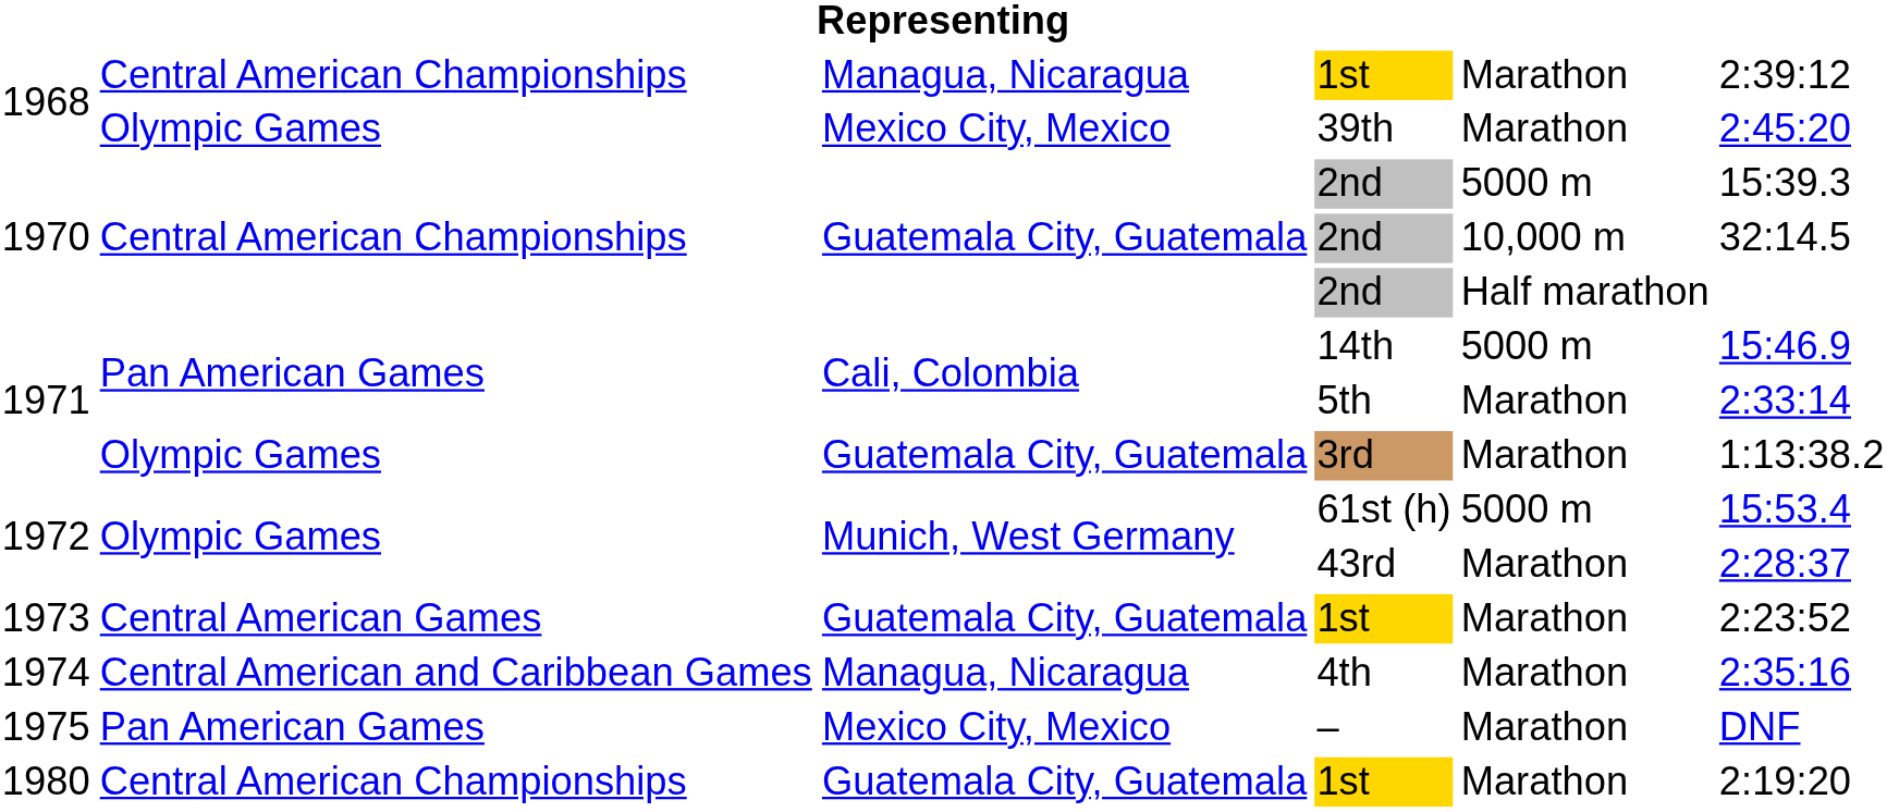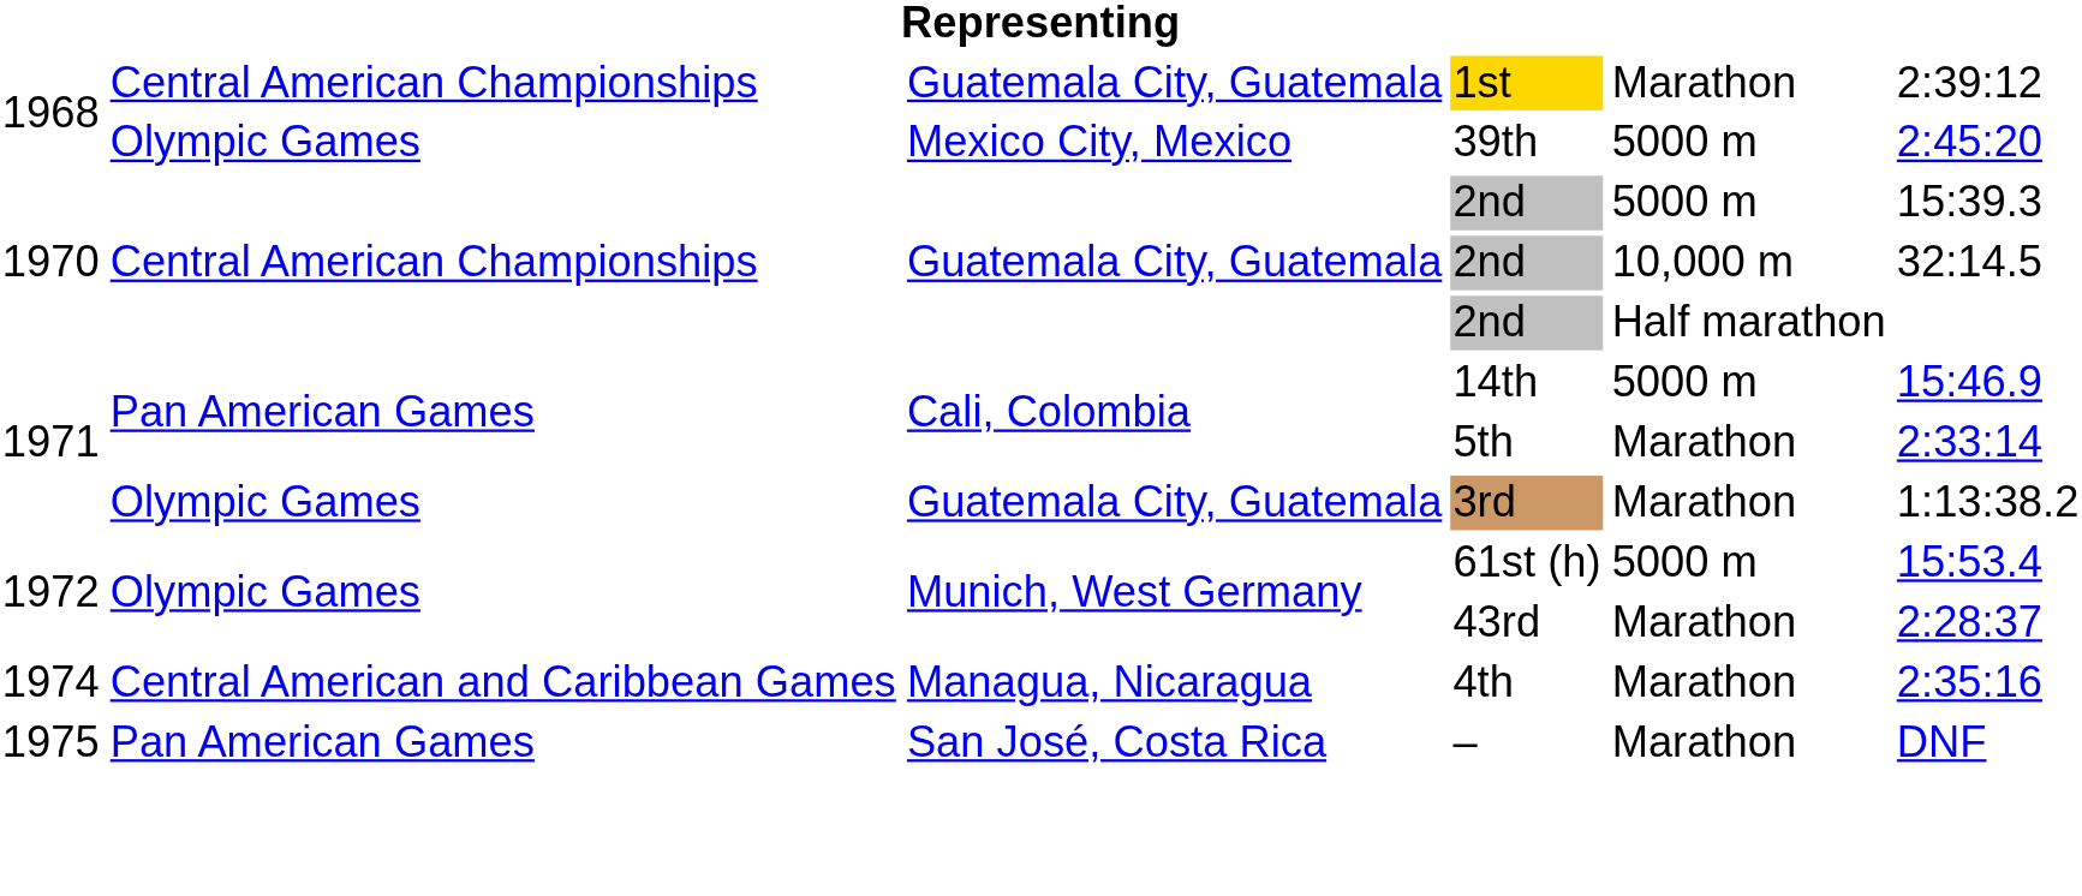 <table>
 <tr>
 <th colspan="6">Representing </th>
 </tr>
 <tr>
 <td rowspan=2>1968</td>
 <td><a href='#'>Central American Championships</a></td>
-<td><a href='#'>Managua, Nicaragua</a></td>
+<td><a href='#'>Guatemala City, Guatemala</a></td>
 <td bgcolor=gold>1st</td>
 <td>Marathon</td>
 <td>2:39:12</td>
 </tr>
 <tr>
 <td><a href='#'>Olympic Games</a></td>
 <td><a href='#'>Mexico City, Mexico</a></td>
 <td>39th</td>
-<td>Marathon</td>
+<td>5000 m</td>
 <td><a href='#'>2:45:20</a></td>
 </tr>
 <tr>
 <td rowspan=3>1970</td>
 <td rowspan=3><a href='#'>Central American Championships</a></td>
 <td rowspan=3><a href='#'>Guatemala City, Guatemala</a></td>
 <td bgcolor=silver>2nd</td>
 <td>5000 m</td>
 <td>15:39.3</td>
 </tr>
 <tr>
 <td bgcolor=silver>2nd</td>
 <td>10,000 m</td>
 <td>32:14.5</td>
 </tr>
 <tr>
 <td bgcolor=silver>2nd</td>
 <td>Half marathon</td>
 <td></td>
 </tr>
 <tr>
 <td rowspan=3>1971</td>
 <td rowspan=2><a href='#'>Pan American Games</a></td>
 <td rowspan=2><a href='#'>Cali, Colombia</a></td>
 <td>14th</td>
 <td>5000 m</td>
 <td><a href='#'>15:46.9</a></td>
 </tr>
 <tr>
 <td>5th</td>
 <td>Marathon</td>
 <td><a href='#'>2:33:14</a></td>
 </tr>
 <tr>
 <td><a href='#'>Olympic Games</a></td>
 <td><a href='#'>Guatemala City, Guatemala</a></td>
 <td bgcolor=cc9966>3rd</td>
 <td>Marathon</td>
 <td>1:13:38.2</td>
 </tr>
 <tr>
 <td rowspan=2>1972</td>
 <td rowspan=2><a href='#'>Olympic Games</a></td>
 <td rowspan=2><a href='#'>Munich, West Germany</a></td>
 <td>61st (h)</td>
 <td>5000 m</td>
 <td><a href='#'>15:53.4</a></td>
 </tr>
 <tr>
 <td>43rd</td>
 <td>Marathon</td>
 <td><a href='#'>2:28:37</a></td>
 </tr>
 <tr>
-<td>1973</td>
-<td><a href='#'>Central American Games</a></td>
-<td><a href='#'>Guatemala City, Guatemala</a></td>
-<td bgcolor=gold>1st</td>
-<td>Marathon</td>
-<td>2:23:52</td>
-</tr>
-<tr>
 <td>1974</td>
 <td><a href='#'>Central American and Caribbean Games</a></td>
 <td><a href='#'>Managua, Nicaragua</a></td>
 <td>4th</td>
 <td>Marathon</td>
 <td><a href='#'>2:35:16</a></td>
 </tr>
 <tr>
 <td>1975</td>
 <td><a href='#'>Pan American Games</a></td>
-<td><a href='#'>Mexico City, Mexico</a></td>
+<td><a href='#'>San José, Costa Rica</a></td>
 <td>–</td>
 <td>Marathon</td>
 <td><a href='#'>DNF</a></td>
 </tr>
-<tr>
-<td>1980</td>
-<td><a href='#'>Central American Championships</a></td>
-<td><a href='#'>Guatemala City, Guatemala</a></td>
-<td bgcolor=gold>1st</td>
-<td>Marathon</td>
-<td>2:19:20</td>
-</tr>
 </table>
